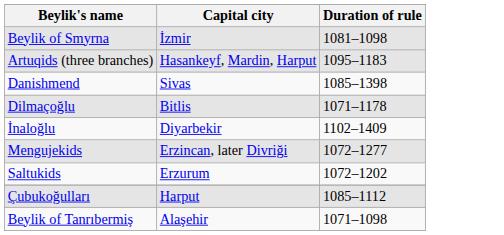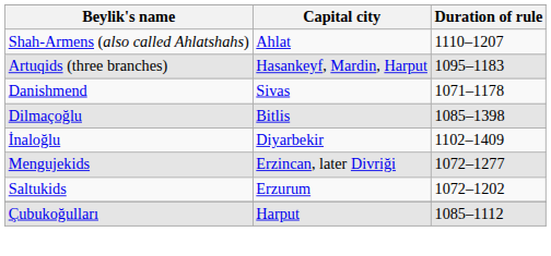 <table class="wikitable sortable">
 <tr>
 </tr>
 <tr>
 <th>Beylik's name</th>
 <th>Capital city</th>
 <th>Duration of rule</th>
 </tr>
-<tr bgcolor="#e5e5e5">
-<td><a href='#'>Beylik of Smyrna</a></td>
-<td><a href='#'>İzmir</a></td>
-<td>1081–1098</td>
+<tr>
+<td><a href='#'>Shah-Armens</a> (<em>also called Ahlatshahs</em>)</td>
+<td><a href='#'>Ahlat</a></td>
+<td>1110–1207</td>
 </tr>
 <tr bgcolor="#e5e5e5">
 <td><a href='#'>Artuqids</a> (three branches)</td>
 <td><a href='#'>Hasankeyf</a>, <a href='#'>Mardin</a>, <a href='#'>Harput</a></td>
 <td>1095–1183</td>
 </tr>
 <tr>
 <td><a href='#'>Danishmend</a></td>
 <td><a href='#'>Sivas</a></td>
-<td>1085–1398</td>
+<td>1071–1178</td>
 </tr>
 <tr bgcolor="#e5e5e5">
 <td><a href='#'>Dilmaçoğlu</a></td>
 <td><a href='#'>Bitlis</a></td>
-<td>1071–1178</td>
+<td>1085–1398</td>
 </tr>
 <tr>
 <td><a href='#'>İnaloğlu</a></td>
 <td><a href='#'>Diyarbekir</a></td>
 <td>1102–1409</td>
 </tr>
 <tr bgcolor="#e5e5e5">
 <td><a href='#'>Mengujekids</a></td>
 <td><a href='#'>Erzincan</a>, later <a href='#'>Divriği</a></td>
 <td>1072–1277</td>
 </tr>
 <tr>
 <td><a href='#'>Saltukids</a></td>
 <td><a href='#'>Erzurum</a></td>
 <td>1072–1202</td>
 </tr>
 <tr>
 </tr>
 <tr bgcolor="#e5e5e5">
 <td><a href='#'>Çubukoğulları</a></td>
 <td><a href='#'>Harput</a></td>
 <td>1085–1112</td>
 </tr>
-<tr>
-<td><a href='#'>Beylik of Tanrıbermiş</a></td>
-<td><a href='#'>Alaşehir</a></td>
-<td>1071–1098</td>
-</tr>
 </table>
